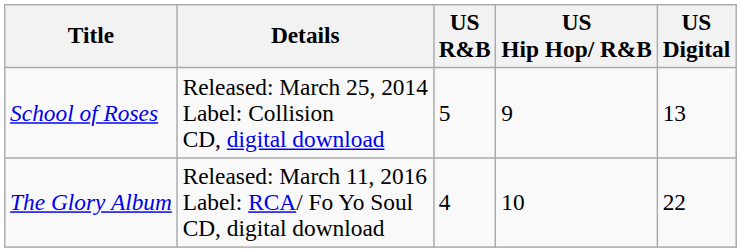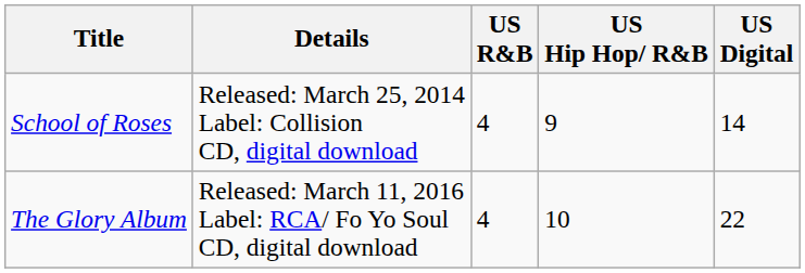 <table class="wikitable">
 <tr>
 <th>Title</th>
 <th>Details</th>
 <th>US <br>R&B</th>
 <th>US<br>Hip Hop/ R&B</th>
 <th>US <br>Digital</th>
 </tr>
 <tr>
 <td><em><a href='#'>School of Roses</a></em></td>
 <td>Released: March 25, 2014<br>Label: Collision<br>CD, <a href='#'>digital download</a></td>
-<td>5</td>
+<td>4</td>
 <td>9</td>
-<td>13</td>
+<td>14</td>
 </tr>
 <tr>
 <td><em><a href='#'>The Glory Album</a></em></td>
 <td>Released: March 11, 2016<br>Label: <a href='#'>RCA</a>/ Fo Yo Soul<br>CD, digital download</td>
 <td>4</td>
 <td>10</td>
 <td>22</td>
 </tr>
 </table>
